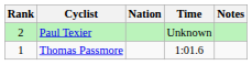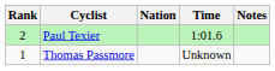 <table class="wikitable sortable">
 <tr>
 <th>Rank</th>
 <th>Cyclist</th>
 <th>Nation</th>
 <th>Time</th>
 <th>Notes</th>
 </tr>
 <tr bgcolor=bbf3bb>
 <td align=center>2</td>
 <td><a href='#'>Paul Texier</a></td>
 <td></td>
-<td align=center>Unknown</td>
+<td align=center>1:01.6</td>
 <td align=center></td>
 </tr>
 <tr>
 <td align=center>1</td>
 <td><a href='#'>Thomas Passmore</a></td>
 <td></td>
-<td align=center>1:01.6</td>
+<td align=center>Unknown</td>
 <td></td>
 </tr>
 </table>
